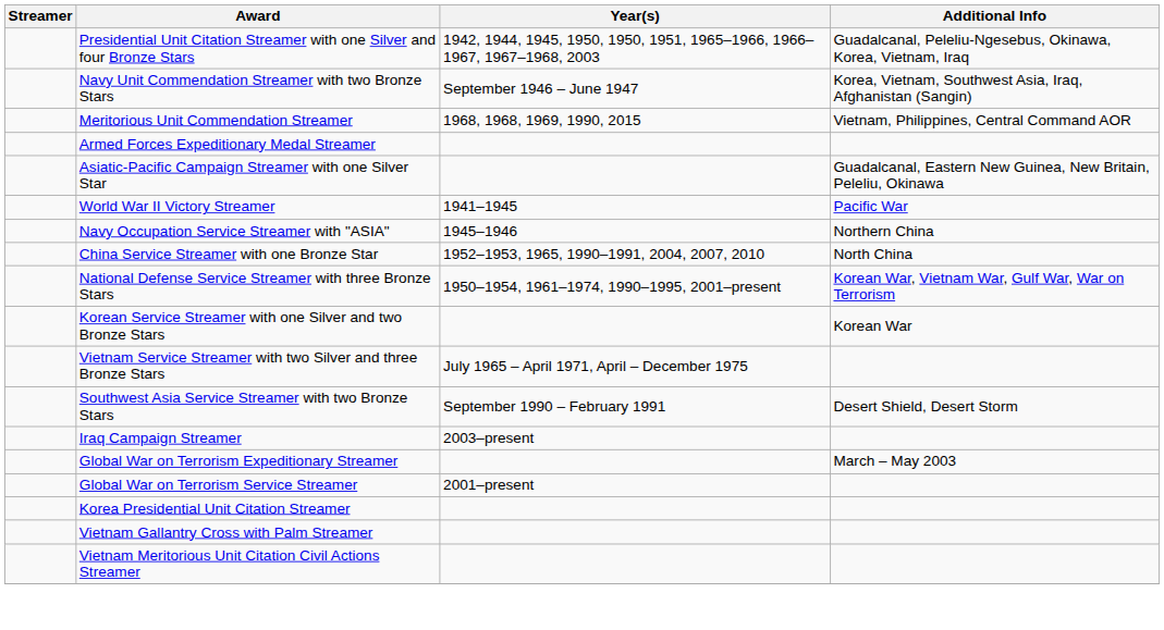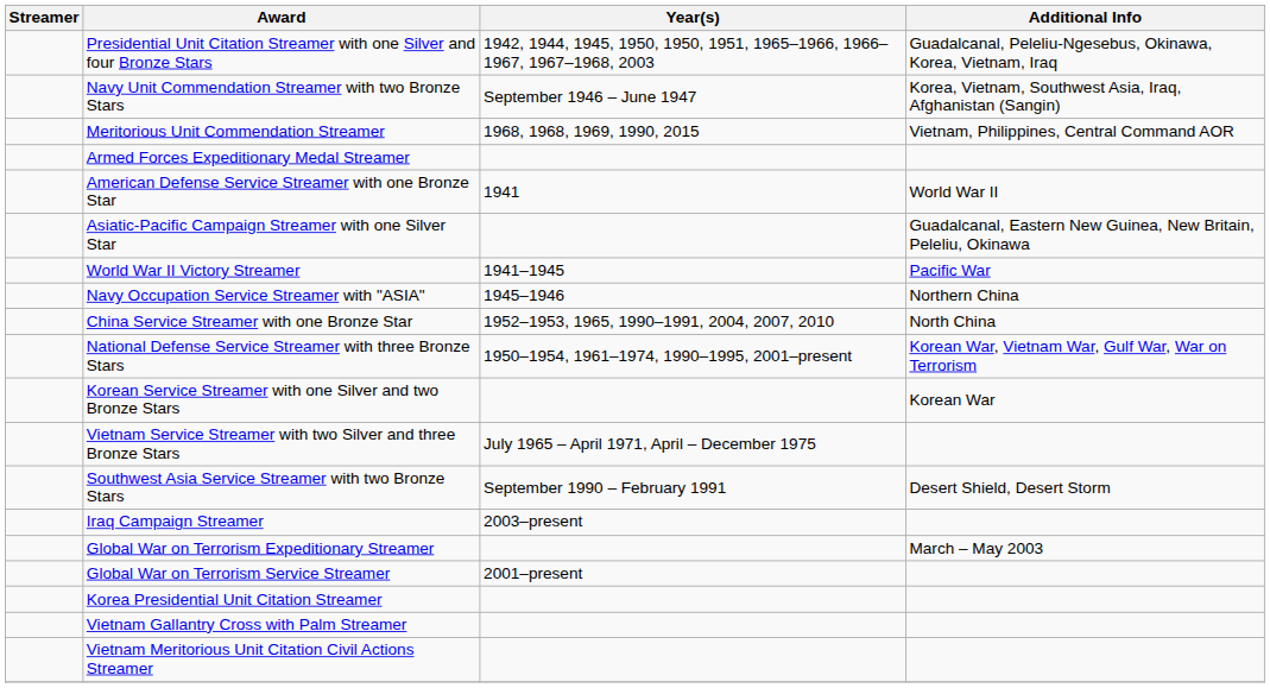 <table class=wikitable>
 <tr>
 <th>Streamer</th>
 <th>Award</th>
 <th>Year(s)</th>
 <th>Additional Info</th>
 </tr>
 <tr>
 <td></td>
 <td><a href='#'>Presidential Unit Citation Streamer</a> with one <a href='#'>Silver</a> and four <a href='#'>Bronze Stars</a></td>
 <td>1942, 1944, 1945, 1950, 1950, 1951, 1965–1966, 1966–1967, 1967–1968, 2003</td>
 <td>Guadalcanal, Peleliu-Ngesebus, Okinawa, Korea, Vietnam, Iraq</td>
 </tr>
 <tr>
 <td></td>
 <td><a href='#'>Navy Unit Commendation Streamer</a> with two Bronze Stars</td>
 <td>September 1946 – June 1947</td>
 <td>Korea, Vietnam, Southwest Asia, Iraq, Afghanistan (Sangin)</td>
 </tr>
 <tr>
 <td></td>
 <td><a href='#'>Meritorious Unit Commendation Streamer</a></td>
 <td>1968, 1968, 1969, 1990, 2015</td>
 <td>Vietnam, Philippines, Central Command AOR</td>
 </tr>
 <tr>
 <td></td>
 <td><a href='#'>Armed Forces Expeditionary Medal Streamer</a></td>
 <td><br></td>
 <td><br></td>
+</tr>
+<tr>
+<td></td>
+<td><a href='#'>American Defense Service Streamer</a> with one Bronze Star</td>
+<td>1941</td>
+<td>World War II</td>
 </tr>
 <tr>
 <td></td>
 <td><a href='#'>Asiatic-Pacific Campaign Streamer</a> with one Silver Star</td>
 <td><br></td>
 <td>Guadalcanal, Eastern New Guinea, New Britain, Peleliu, Okinawa</td>
 </tr>
 <tr>
 <td></td>
 <td><a href='#'>World War II Victory Streamer</a></td>
 <td>1941–1945</td>
 <td><a href='#'>Pacific War</a></td>
 </tr>
 <tr>
 <td></td>
 <td><a href='#'>Navy Occupation Service Streamer</a> with "ASIA"</td>
 <td>1945–1946</td>
 <td>Northern China</td>
 </tr>
 <tr>
 <td></td>
 <td><a href='#'>China Service Streamer</a> with one Bronze Star</td>
 <td>1952–1953, 1965, 1990–1991, 2004, 2007, 2010</td>
 <td>North China</td>
 </tr>
 <tr>
 <td></td>
 <td><a href='#'>National Defense Service Streamer</a> with three Bronze Stars</td>
 <td>1950–1954, 1961–1974, 1990–1995, 2001–present</td>
 <td><a href='#'>Korean War</a>, <a href='#'>Vietnam War</a>, <a href='#'>Gulf War</a>, <a href='#'>War on Terrorism</a></td>
 </tr>
 <tr>
 <td></td>
 <td><a href='#'>Korean Service Streamer</a> with one Silver and two Bronze Stars</td>
 <td><br></td>
 <td>Korean War</td>
 </tr>
 <tr>
 <td></td>
 <td><a href='#'>Vietnam Service Streamer</a> with two Silver and three Bronze Stars</td>
 <td>July 1965 – April 1971, April – December 1975</td>
 <td><br></td>
 </tr>
 <tr>
 <td></td>
 <td><a href='#'>Southwest Asia Service Streamer</a> with two Bronze Stars</td>
 <td>September 1990 – February 1991</td>
 <td>Desert Shield, Desert Storm</td>
 </tr>
 <tr>
 <td></td>
 <td><a href='#'>Iraq Campaign Streamer</a></td>
 <td>2003–present</td>
 <td><br></td>
 </tr>
 <tr>
 <td></td>
 <td><a href='#'>Global War on Terrorism Expeditionary Streamer</a></td>
 <td><br></td>
 <td>March – May 2003</td>
 </tr>
 <tr>
 <td></td>
 <td><a href='#'>Global War on Terrorism Service Streamer</a></td>
 <td>2001–present</td>
 <td><br></td>
 </tr>
 <tr>
 <td></td>
 <td><a href='#'>Korea Presidential Unit Citation Streamer</a></td>
 <td><br></td>
 <td><br></td>
 </tr>
 <tr>
 <td></td>
 <td><a href='#'>Vietnam Gallantry Cross with Palm Streamer</a></td>
 <td><br></td>
 <td><br></td>
 </tr>
 <tr>
 <td></td>
 <td><a href='#'>Vietnam Meritorious Unit Citation Civil Actions Streamer</a></td>
 <td><br></td>
 <td><br></td>
 </tr>
 <tr>
 </tr>
 </table>
